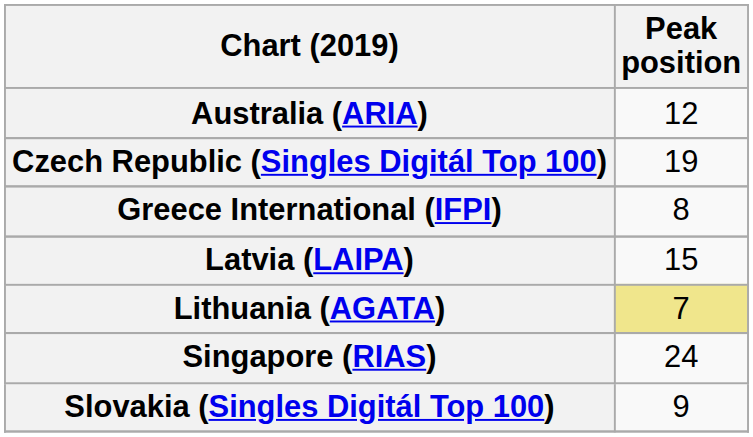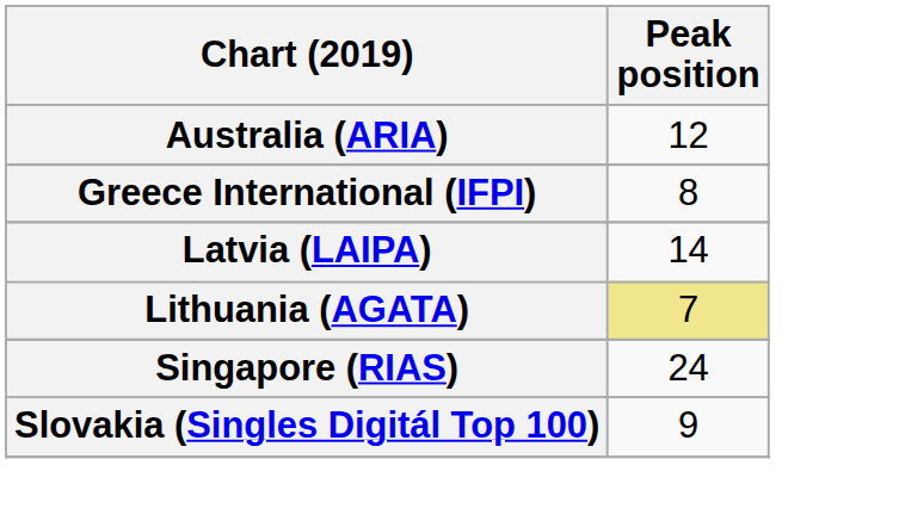 <table class="wikitable sortable plainrowheaders" style="text-align:center">
 <tr>
 <th scope="col">Chart (2019)</th>
 <th scope="col">Peak<br>position</th>
 </tr>
 <tr>
 <th scope="row">Australia (<a href='#'>ARIA</a>)</th>
 <td>12</td>
 </tr>
 <tr>
-</tr>
-<tr>
-<th scope="row">Czech Republic (<a href='#'>Singles Digitál Top 100</a>)</th>
-<td>19</td>
 </tr>
 <tr>
 </tr>
 <tr>
 </tr>
 <tr>
 </tr>
 <tr>
 <th scope="row">Greece International (<a href='#'>IFPI</a>)</th>
 <td>8</td>
 </tr>
 <tr>
 </tr>
 <tr>
 </tr>
 <tr>
 </tr>
 <tr>
 <th scope="row">Latvia (<a href='#'>LAIPA</a>)</th>
-<td>15</td>
+<td>14</td>
 </tr>
 <tr>
 <th scope="row">Lithuania (<a href='#'>AGATA</a>)</th>
 <td style="background: khaki;">7</td>
 </tr>
 <tr>
 </tr>
 <tr>
 </tr>
 <tr>
 </tr>
 <tr>
 <th scope="row">Singapore (<a href='#'>RIAS</a>)</th>
 <td>24</td>
 </tr>
 <tr>
 <th scope="row">Slovakia (<a href='#'>Singles Digitál Top 100</a>)</th>
 <td>9</td>
 </tr>
 <tr>
 </tr>
 <tr>
 </tr>
 <tr>
 </tr>
 <tr>
 </tr>
 <tr>
 </tr>
 </table>
